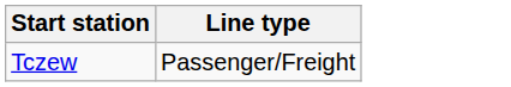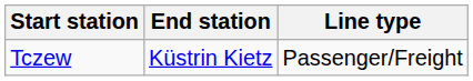 <table class="wikitable">
 <tr>
 <th>Start station</th>
+<th>End station</th>
 <th>Line type</th>
 </tr>
 <tr>
 <td><a href='#'>Tczew</a></td>
+<td><a href='#'>Küstrin Kietz</a></td>
 <td>Passenger/Freight</td>
 </tr>
 </table>
